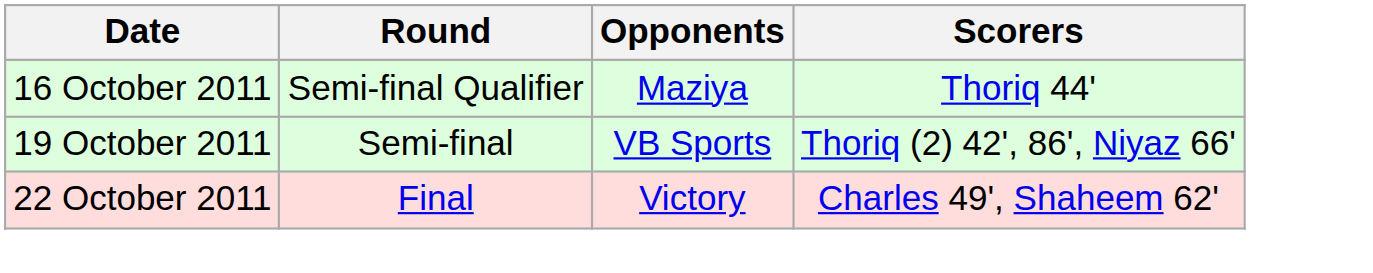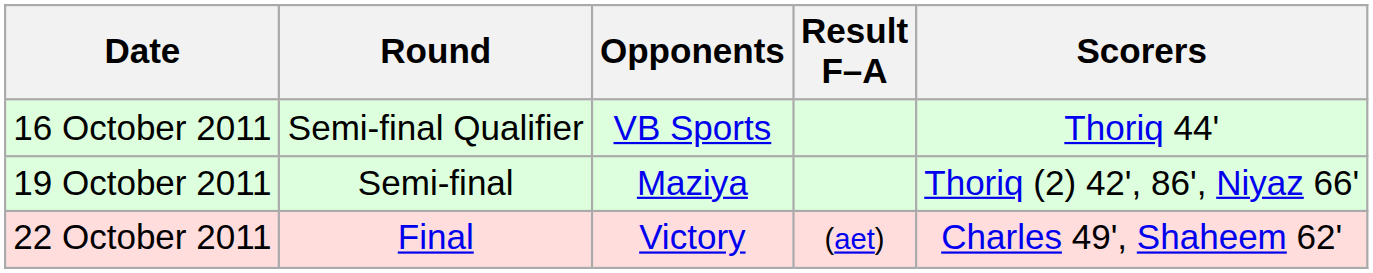 <table class="wikitable" style="text-align:center">
 <tr>
 <th>Date</th>
 <th>Round</th>
 <th>Opponents</th>
+<th>Result<br>F–A</th>
 <th>Scorers</th>
 </tr>
 <tr bgcolor="#ddffdd">
 <td>16 October 2011</td>
 <td>Semi-final Qualifier</td>
-<td><a href='#'>Maziya</a></td>
+<td><a href='#'>VB Sports</a></td>
+<td></td>
 <td><a href='#'>Thoriq</a> 44'</td>
 </tr>
 <tr bgcolor="#ddffdd">
 <td>19 October 2011</td>
 <td>Semi-final</td>
-<td><a href='#'>VB Sports</a></td>
+<td><a href='#'>Maziya</a></td>
+<td></td>
 <td><a href='#'>Thoriq</a> (2) 42', 86', <a href='#'>Niyaz</a> 66'</td>
 </tr>
 <tr bgcolor="#ffdddd">
 <td>22 October 2011</td>
 <td><a href='#'>Final</a></td>
 <td><a href='#'>Victory</a></td>
+<td> <small>(<a href='#'>aet</a>)</small></td>
 <td><a href='#'>Charles</a> 49', <a href='#'>Shaheem</a> 62'</td>
 </tr>
 </table>
